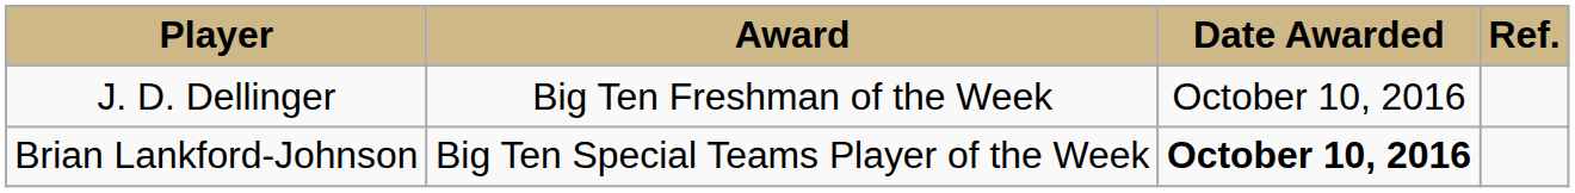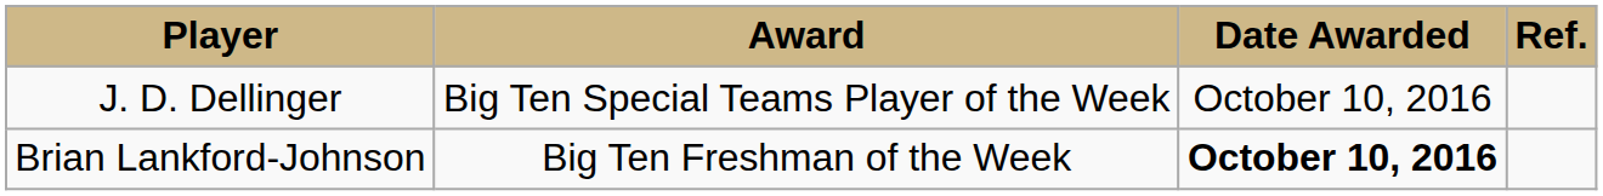 <table class="wikitable sortable sortable" style="text-align: center">
 <tr align=center>
 <th style="background: #CEB888; color: #000000">Player</th>
 <th style="background: #CEB888; color: #000000">Award</th>
 <th style="background: #CEB888; color: #000000">Date Awarded</th>
 <th style="background: #CEB888; color: #000000" class="unsortable">Ref.</th>
 </tr>
 <tr>
 <td>J. D. Dellinger</td>
-<td rowspan="1">Big Ten Freshman of the Week</td>
+<td rowspan="1">Big Ten Special Teams Player of the Week</td>
 <td rowspan="1">October 10, 2016</td>
 <td rowspan="1"></td>
 </tr>
 <tr>
 <td>Brian Lankford-Johnson</td>
-<td rowspan="1">Big Ten Special Teams Player of the Week</td>
+<td rowspan="1">Big Ten Freshman of the Week</td>
 <td rowspan="1"><strong>October 10, 2016</strong></td>
 <td rowspan="1"></td>
 </tr>
 </table>
